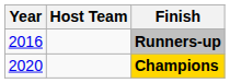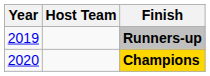 <table class="wikitable">
 <tr>
 <th>Year</th>
 <th>Host Team</th>
 <th>Finish</th>
 </tr>
 <tr>
-<td><a href='#'>2016</a></td>
+<td><a href='#'>2019</a></td>
 <td></td>
 <td bgcolor=Silver><strong>Runners-up</strong></td>
 </tr>
 <tr>
 <td><a href='#'>2020</a></td>
 <td></td>
 <td bgcolor=gold><strong>Champions</strong></td>
 </tr>
 </table>
